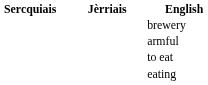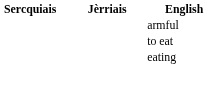 <table>
 <tr>
 <th style="width:100px;">Sercquiais</th>
 <th style="width:100px;">Jèrriais</th>
 <th style="width:100px;">English</th>
-</tr>
-<tr>
-<td></td>
-<td></td>
-<td>brewery</td>
 </tr>
 <tr>
 <td></td>
 <td></td>
 <td>armful</td>
 </tr>
 <tr>
 <td></td>
 <td></td>
 <td>to eat</td>
 </tr>
 <tr>
 <td></td>
 <td></td>
 <td>eating</td>
 </tr>
 </table>
